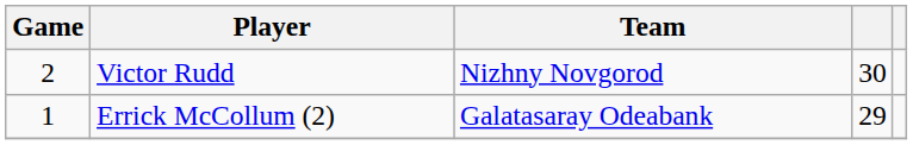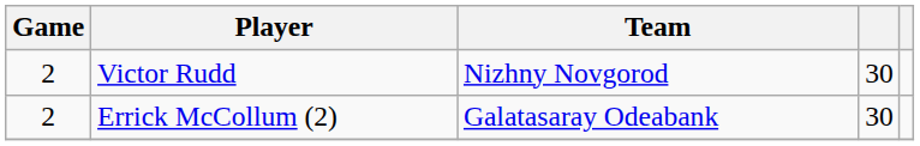 <table class="wikitable sortable" style="text-align: center;">
 <tr>
 <th>Game</th>
 <th style="width:200px;">Player</th>
 <th style="width:220px;">Team</th>
 <th><a href='#'></a></th>
 <th></th>
 </tr>
 <tr>
 <td>2</td>
 <td align="left"> <a href='#'>Victor Rudd</a></td>
 <td align="left"> <a href='#'>Nizhny Novgorod</a></td>
 <td>30</td>
 <td></td>
 </tr>
 <tr>
-<td>1</td>
+<td>2</td>
 <td align="left"> <a href='#'>Errick McCollum</a> (2)</td>
 <td align="left"> <a href='#'>Galatasaray Odeabank</a></td>
-<td>29</td>
+<td>30</td>
 <td></td>
 </tr>
 <tr>
 </tr>
 </table>
